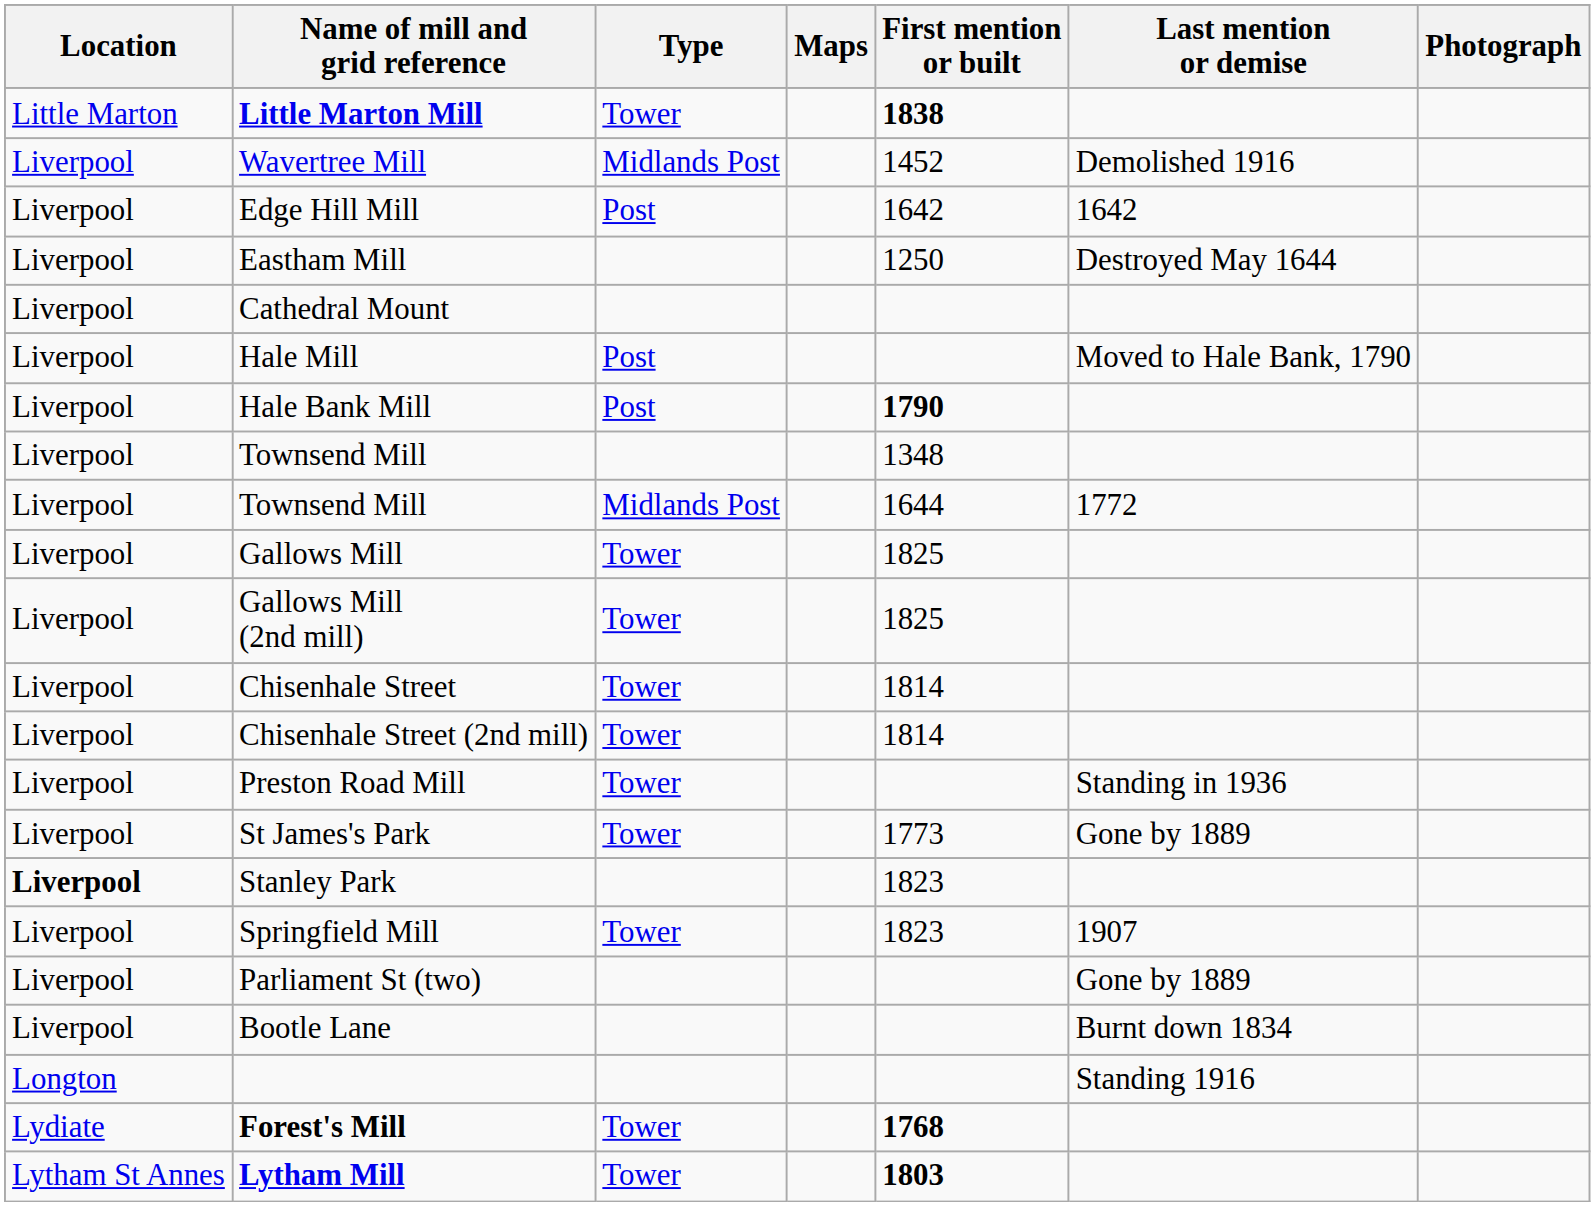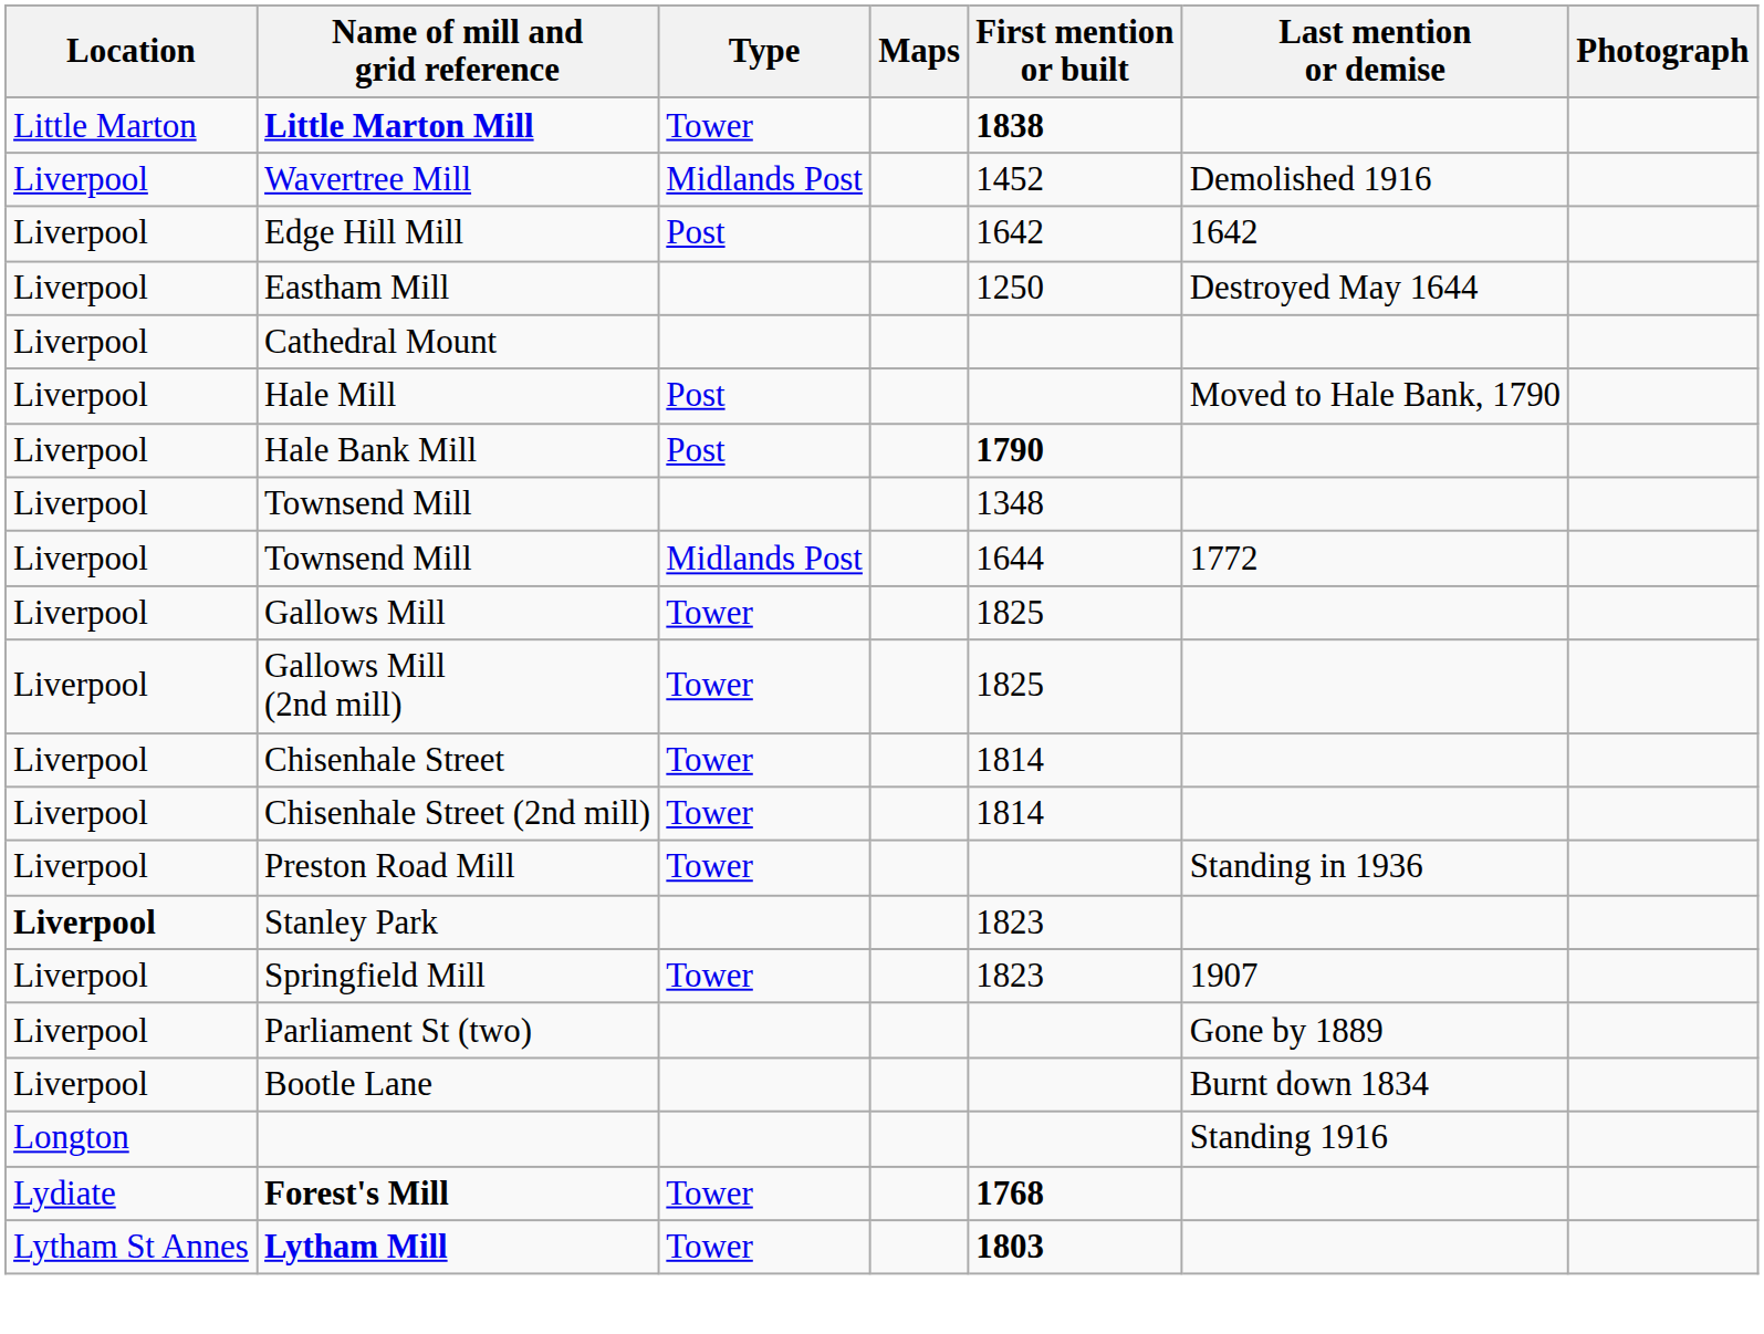 <table class="wikitable">
 <tr>
 <th>Location</th>
 <th>Name of mill and<br>grid reference</th>
 <th>Type</th>
 <th>Maps</th>
 <th>First mention<br>or built</th>
 <th>Last mention<br> or demise</th>
 <th>Photograph</th>
 </tr>
 <tr>
 <td><a href='#'>Little Marton</a></td>
 <td><strong><a href='#'>Little Marton Mill</a></strong><br></td>
 <td><a href='#'>Tower</a></td>
 <td></td>
 <td><strong>1838</strong></td>
 <td></td>
 <td></td>
 </tr>
 <tr>
 <td><a href='#'>Liverpool</a></td>
 <td><a href='#'>Wavertree Mill</a></td>
 <td><a href='#'>Midlands Post</a></td>
 <td></td>
 <td>1452</td>
 <td>Demolished 1916</td>
 <td></td>
 </tr>
 <tr>
 <td>Liverpool</td>
 <td>Edge Hill Mill</td>
 <td><a href='#'>Post</a></td>
 <td></td>
 <td>1642</td>
 <td>1642</td>
 <td></td>
 </tr>
 <tr>
 <td>Liverpool</td>
 <td>Eastham Mill</td>
 <td></td>
 <td></td>
 <td>1250</td>
 <td>Destroyed May 1644</td>
 <td></td>
 </tr>
 <tr>
 <td>Liverpool</td>
 <td>Cathedral Mount</td>
 <td></td>
 <td></td>
 <td></td>
 <td></td>
 <td></td>
 </tr>
 <tr>
 <td>Liverpool</td>
 <td>Hale Mill</td>
 <td><a href='#'>Post</a></td>
 <td></td>
 <td></td>
 <td>Moved to Hale Bank, 1790</td>
 <td></td>
 </tr>
 <tr>
 <td>Liverpool</td>
 <td>Hale Bank Mill</td>
 <td><a href='#'>Post</a></td>
 <td></td>
 <td><strong>1790</strong></td>
 <td></td>
 <td></td>
 </tr>
 <tr>
 <td>Liverpool</td>
 <td>Townsend Mill</td>
 <td></td>
 <td></td>
 <td>1348</td>
 <td></td>
 <td></td>
 </tr>
 <tr>
 <td>Liverpool</td>
 <td>Townsend Mill</td>
 <td><a href='#'>Midlands Post</a></td>
 <td></td>
 <td>1644</td>
 <td>1772</td>
 <td></td>
 </tr>
 <tr>
 <td>Liverpool</td>
 <td>Gallows Mill</td>
 <td><a href='#'>Tower</a></td>
 <td></td>
 <td>1825</td>
 <td></td>
 <td></td>
 </tr>
 <tr>
 <td>Liverpool</td>
 <td>Gallows Mill<br>(2nd mill)</td>
 <td><a href='#'>Tower</a></td>
 <td></td>
 <td>1825</td>
 <td></td>
 <td></td>
 </tr>
 <tr>
 <td>Liverpool</td>
 <td>Chisenhale Street</td>
 <td><a href='#'>Tower</a></td>
 <td></td>
 <td>1814</td>
 <td></td>
 <td></td>
 </tr>
 <tr>
 <td>Liverpool</td>
 <td>Chisenhale Street (2nd mill)</td>
 <td><a href='#'>Tower</a></td>
 <td></td>
 <td>1814</td>
 <td></td>
 <td></td>
 </tr>
 <tr>
 <td>Liverpool</td>
 <td>Preston Road Mill</td>
 <td><a href='#'>Tower</a></td>
 <td></td>
 <td></td>
 <td>Standing in 1936</td>
 <td></td>
 </tr>
 <tr>
-<td>Liverpool</td>
-<td>St James's Park</td>
-<td><a href='#'>Tower</a></td>
-<td></td>
-<td>1773</td>
-<td>Gone by 1889</td>
-<td></td>
-</tr>
-<tr>
 <td><strong>Liverpool</strong></td>
 <td>Stanley Park</td>
 <td></td>
 <td></td>
 <td>1823</td>
 <td></td>
 <td></td>
 </tr>
 <tr>
 <td>Liverpool</td>
 <td>Springfield Mill</td>
 <td><a href='#'>Tower</a></td>
 <td></td>
 <td>1823</td>
 <td>1907</td>
 <td></td>
 </tr>
 <tr>
 <td>Liverpool</td>
 <td>Parliament St (two)</td>
 <td></td>
 <td></td>
 <td></td>
 <td>Gone by 1889</td>
 <td></td>
 </tr>
 <tr>
 <td>Liverpool</td>
 <td>Bootle Lane</td>
 <td></td>
 <td></td>
 <td></td>
 <td>Burnt down 1834</td>
 <td></td>
 </tr>
 <tr>
 <td><a href='#'>Longton</a></td>
 <td></td>
 <td></td>
 <td></td>
 <td></td>
 <td>Standing 1916</td>
 <td></td>
 </tr>
 <tr>
 <td><a href='#'>Lydiate</a></td>
 <td><strong>Forest's Mill</strong><br></td>
 <td><a href='#'>Tower</a></td>
 <td></td>
 <td><strong>1768</strong></td>
 <td></td>
 <td></td>
 </tr>
 <tr>
 <td><a href='#'>Lytham St Annes</a></td>
 <td><strong><a href='#'>Lytham Mill</a></strong><br></td>
 <td><a href='#'>Tower</a></td>
 <td></td>
 <td><strong>1803</strong></td>
 <td></td>
 <td></td>
 </tr>
 </table>
